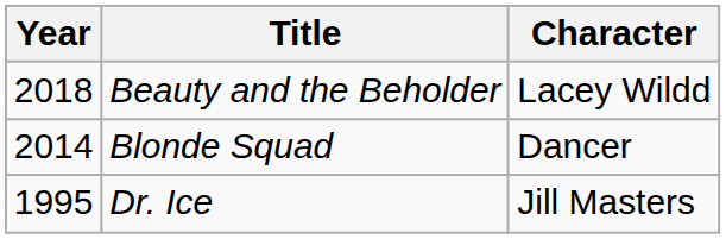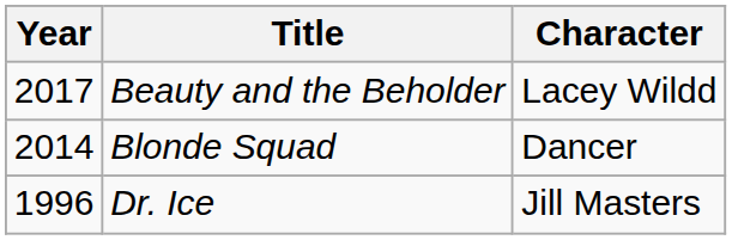 <table class="wikitable">
 <tr>
 <th>Year</th>
 <th>Title</th>
 <th>Character</th>
 </tr>
 <tr>
-<td>2018</td>
+<td>2017</td>
 <td><em>Beauty and the Beholder</em></td>
 <td>Lacey Wildd</td>
 </tr>
 <tr>
 <td>2014</td>
 <td><em>Blonde Squad</em></td>
 <td>Dancer</td>
 </tr>
 <tr>
-<td>1995</td>
+<td>1996</td>
 <td><em>Dr. Ice</em></td>
 <td>Jill Masters</td>
 </tr>
 </table>
